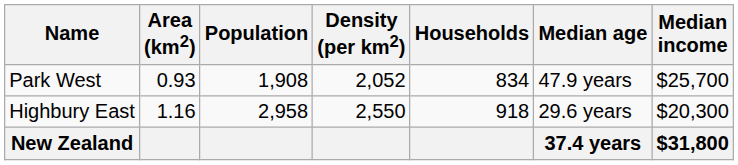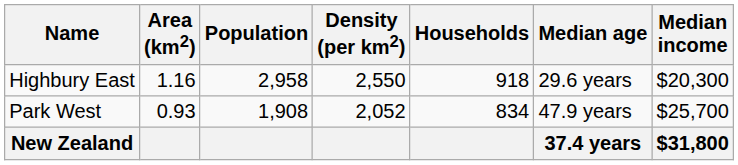 <table class="wikitable">
 <tr>
 <th>Name</th>
 <th>Area<br>(km<sup>2</sup>)</th>
 <th>Population</th>
 <th>Density<br>(per km<sup>2</sup>)</th>
 <th>Households</th>
 <th>Median age</th>
 <th>Median<br>income</th>
 </tr>
 <tr>
+<td>Highbury East</td>
+<td style="text-align:right;">1.16</td>
+<td style="text-align:right;">2,958</td>
+<td style="text-align:right;">2,550</td>
+<td style="text-align:right;">918</td>
+<td>29.6 years</td>
+<td>$20,300</td>
+</tr>
+<tr>
 <td>Park West</td>
 <td style="text-align:right;">0.93</td>
 <td style="text-align:right;">1,908</td>
 <td style="text-align:right;">2,052</td>
 <td style="text-align:right;">834</td>
 <td>47.9 years</td>
 <td>$25,700</td>
-</tr>
-<tr>
-<td>Highbury East</td>
-<td style="text-align:right;">1.16</td>
-<td style="text-align:right;">2,958</td>
-<td style="text-align:right;">2,550</td>
-<td style="text-align:right;">918</td>
-<td>29.6 years</td>
-<td>$20,300</td>
 </tr>
 <tr>
 <th>New Zealand</th>
 <th></th>
 <th></th>
 <th></th>
 <th></th>
 <th>37.4 years</th>
 <th style="text-align:left;">$31,800</th>
 </tr>
 </table>
